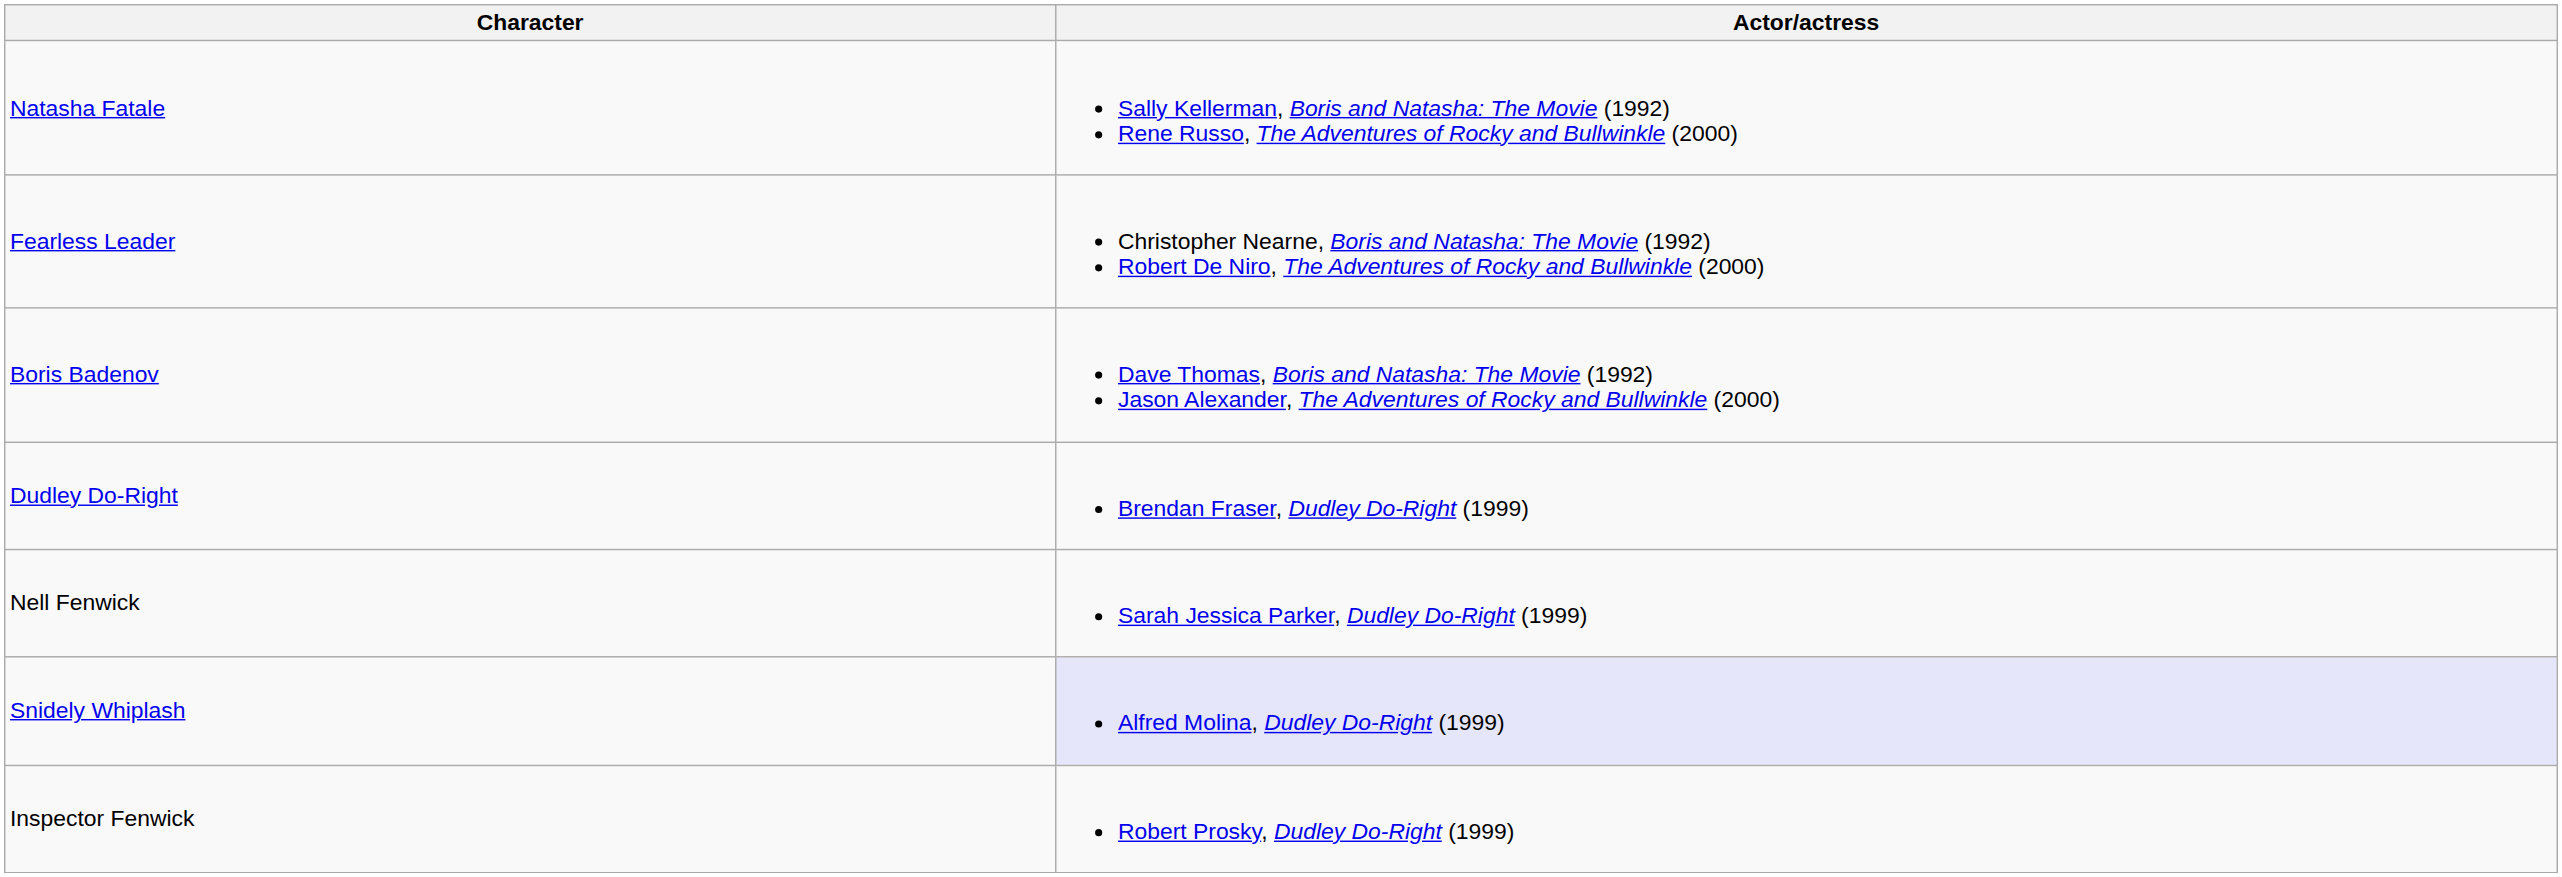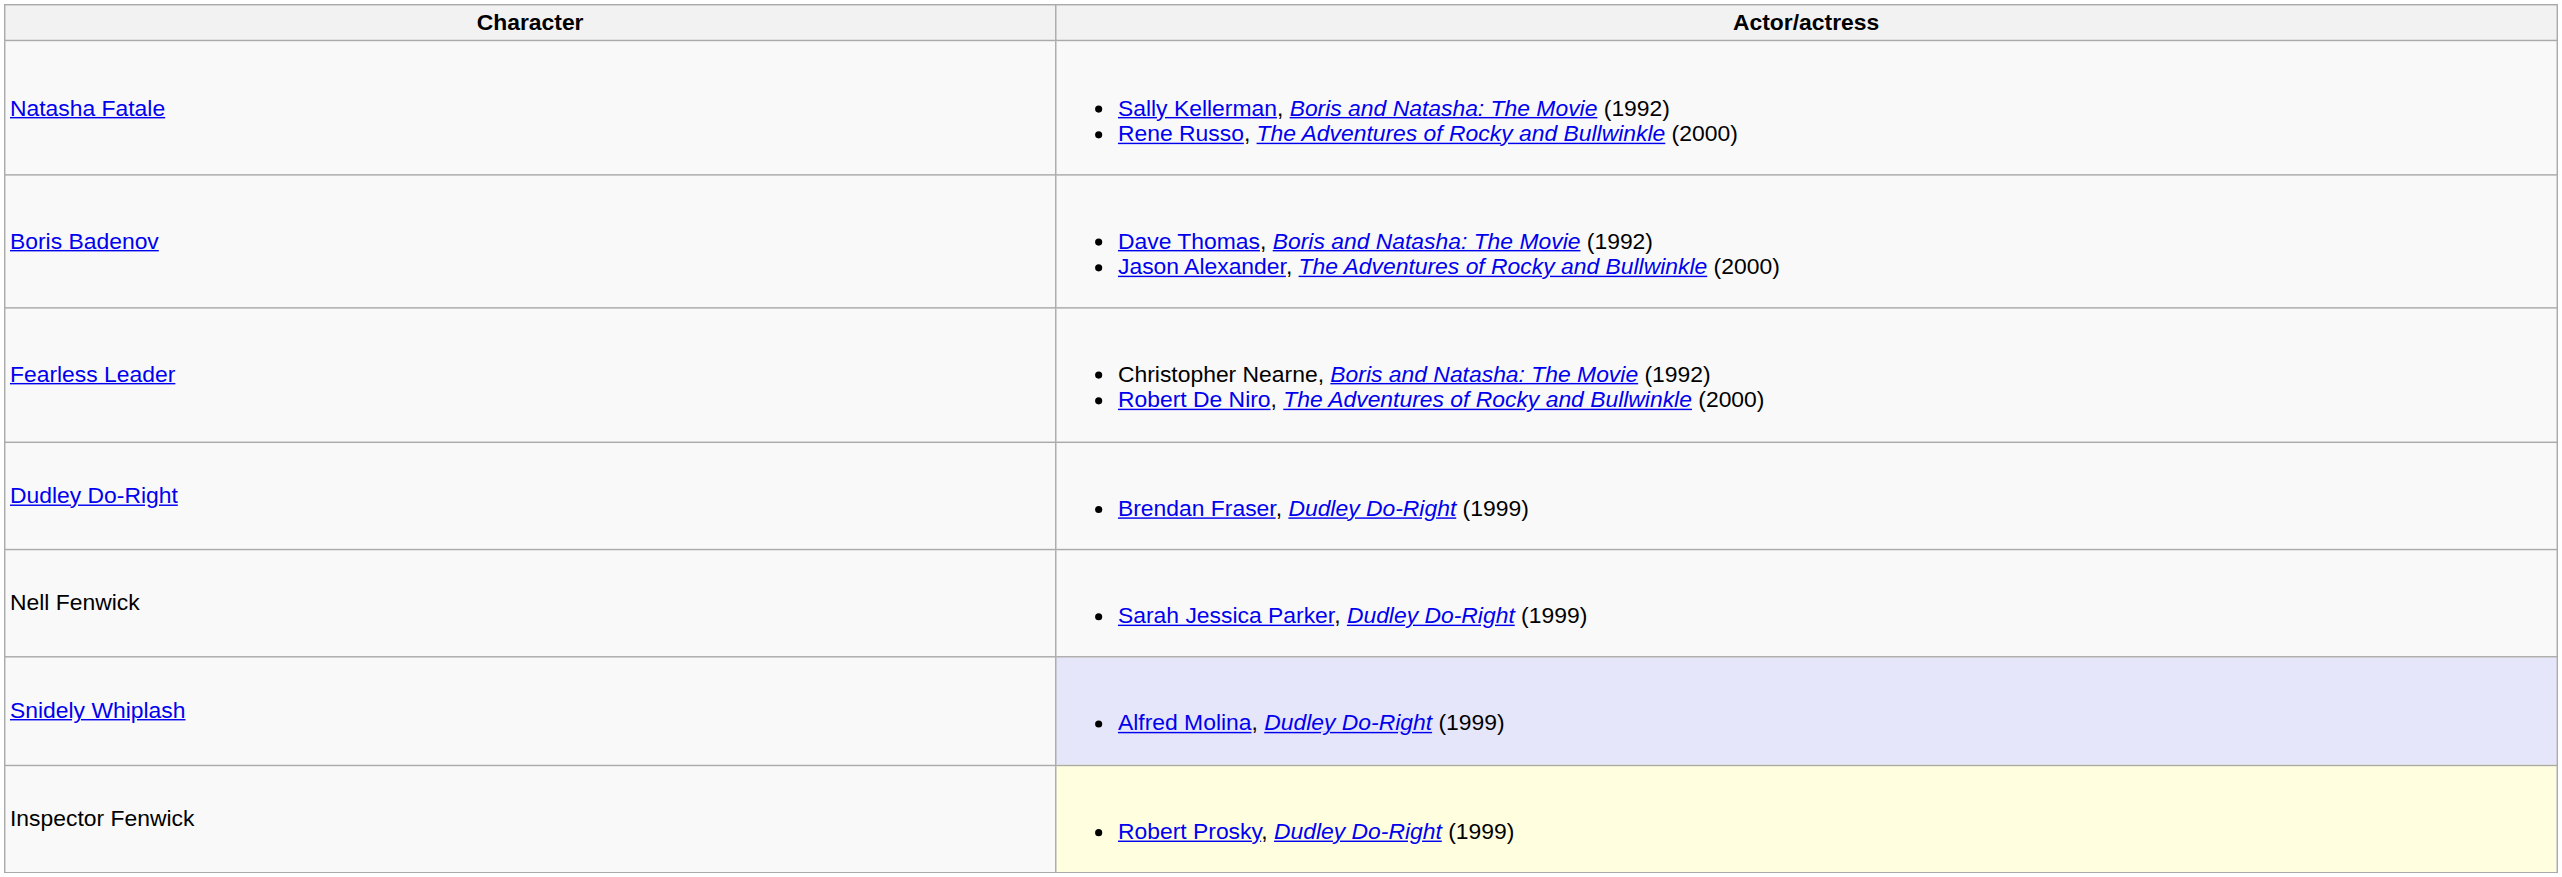 <table style="width:90%;" class="wikitable">
 <tr>
 <th style="width:35%;">Character</th>
 <th style="width:50%;">Actor/actress</th>
 </tr>
 <tr>
 <td><a href='#'>Natasha Fatale</a></td>
 <td><br><ul><li><a href='#'>Sally Kellerman</a>, <em><a href='#'>Boris and Natasha: The Movie</a></em>  (1992)</li><li><a href='#'>Rene Russo</a>, <em><a href='#'>The Adventures of Rocky and Bullwinkle</a></em> (2000)</li></ul></td>
 </tr>
 <tr>
+<td><a href='#'>Boris Badenov</a></td>
+<td><br><ul><li><a href='#'>Dave Thomas</a>, <em><a href='#'>Boris and Natasha: The Movie</a></em>  (1992)</li><li><a href='#'>Jason Alexander</a>, <em><a href='#'>The Adventures of Rocky and Bullwinkle</a></em> (2000)</li></ul></td>
+</tr>
+<tr>
 <td><a href='#'>Fearless Leader</a></td>
 <td><br><ul><li>Christopher Nearne, <em><a href='#'>Boris and Natasha: The Movie</a></em>  (1992)</li><li><a href='#'>Robert De Niro</a>,  <em><a href='#'>The Adventures of Rocky and Bullwinkle</a></em> (2000)</li></ul></td>
-</tr>
-<tr>
-<td><a href='#'>Boris Badenov</a></td>
-<td><br><ul><li><a href='#'>Dave Thomas</a>, <em><a href='#'>Boris and Natasha: The Movie</a></em>  (1992)</li><li><a href='#'>Jason Alexander</a>, <em><a href='#'>The Adventures of Rocky and Bullwinkle</a></em> (2000)</li></ul></td>
 </tr>
 <tr>
 <td><a href='#'>Dudley Do-Right</a></td>
 <td><br><ul><li><a href='#'>Brendan Fraser</a>, <em><a href='#'>Dudley Do-Right</a></em> (1999)</li></ul></td>
 </tr>
 <tr>
 <td>Nell Fenwick</td>
 <td><br><ul><li><a href='#'>Sarah Jessica Parker</a>, <em><a href='#'>Dudley Do-Right</a></em> (1999)</li></ul></td>
 </tr>
 <tr>
 <td><a href='#'>Snidely Whiplash</a></td>
 <td style="background: lavender;"><br><ul><li><a href='#'>Alfred Molina</a>, <em><a href='#'>Dudley Do-Right</a></em> (1999)</li></ul></td>
 </tr>
 <tr>
 <td>Inspector Fenwick</td>
-<td><br><ul><li><a href='#'>Robert Prosky</a>, <em><a href='#'>Dudley Do-Right</a></em> (1999)</li></ul></td>
+<td style="background: lightyellow;"><br><ul><li><a href='#'>Robert Prosky</a>, <em><a href='#'>Dudley Do-Right</a></em> (1999)</li></ul></td>
 </tr>
 <tr |}>
 </tr>
 </table>
